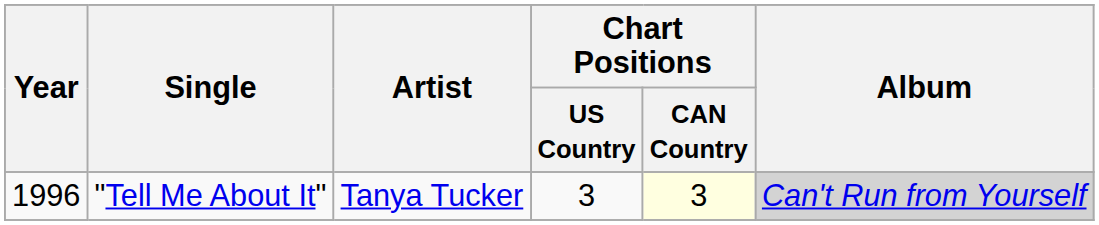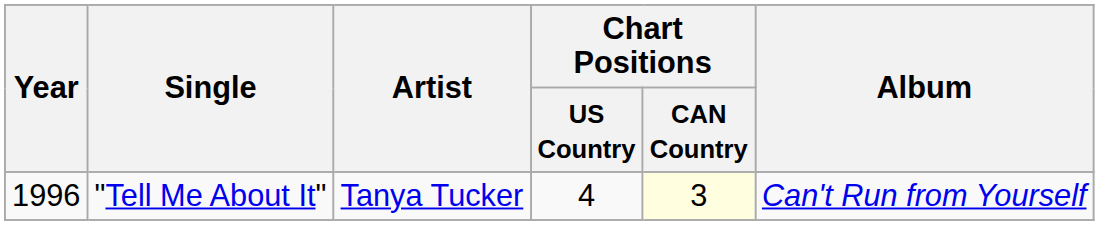 <table class="wikitable">
 <tr>
 <th rowspan="2">Year</th>
 <th rowspan="2">Single</th>
 <th rowspan="2">Artist</th>
 <th colspan="2">Chart Positions</th>
 <th rowspan="2">Album</th>
 </tr>
 <tr>
 <th width="45"><small>US Country</small></th>
 <th width="45"><small>CAN Country</small></th>
 </tr>
 <tr>
 <td>1996</td>
 <td>"<a href='#'>Tell Me About It</a>"</td>
 <td><a href='#'>Tanya Tucker</a></td>
-<td style="text-align:center;">3</td>
+<td style="text-align:center;">4</td>
 <td style="background: lightyellow; text-align:center;">3</td>
-<td style="background: lightgrey;"><em><a href='#'>Can't Run from Yourself</a></em></td>
+<td><em><a href='#'>Can't Run from Yourself</a></em></td>
 </tr>
 </table>
